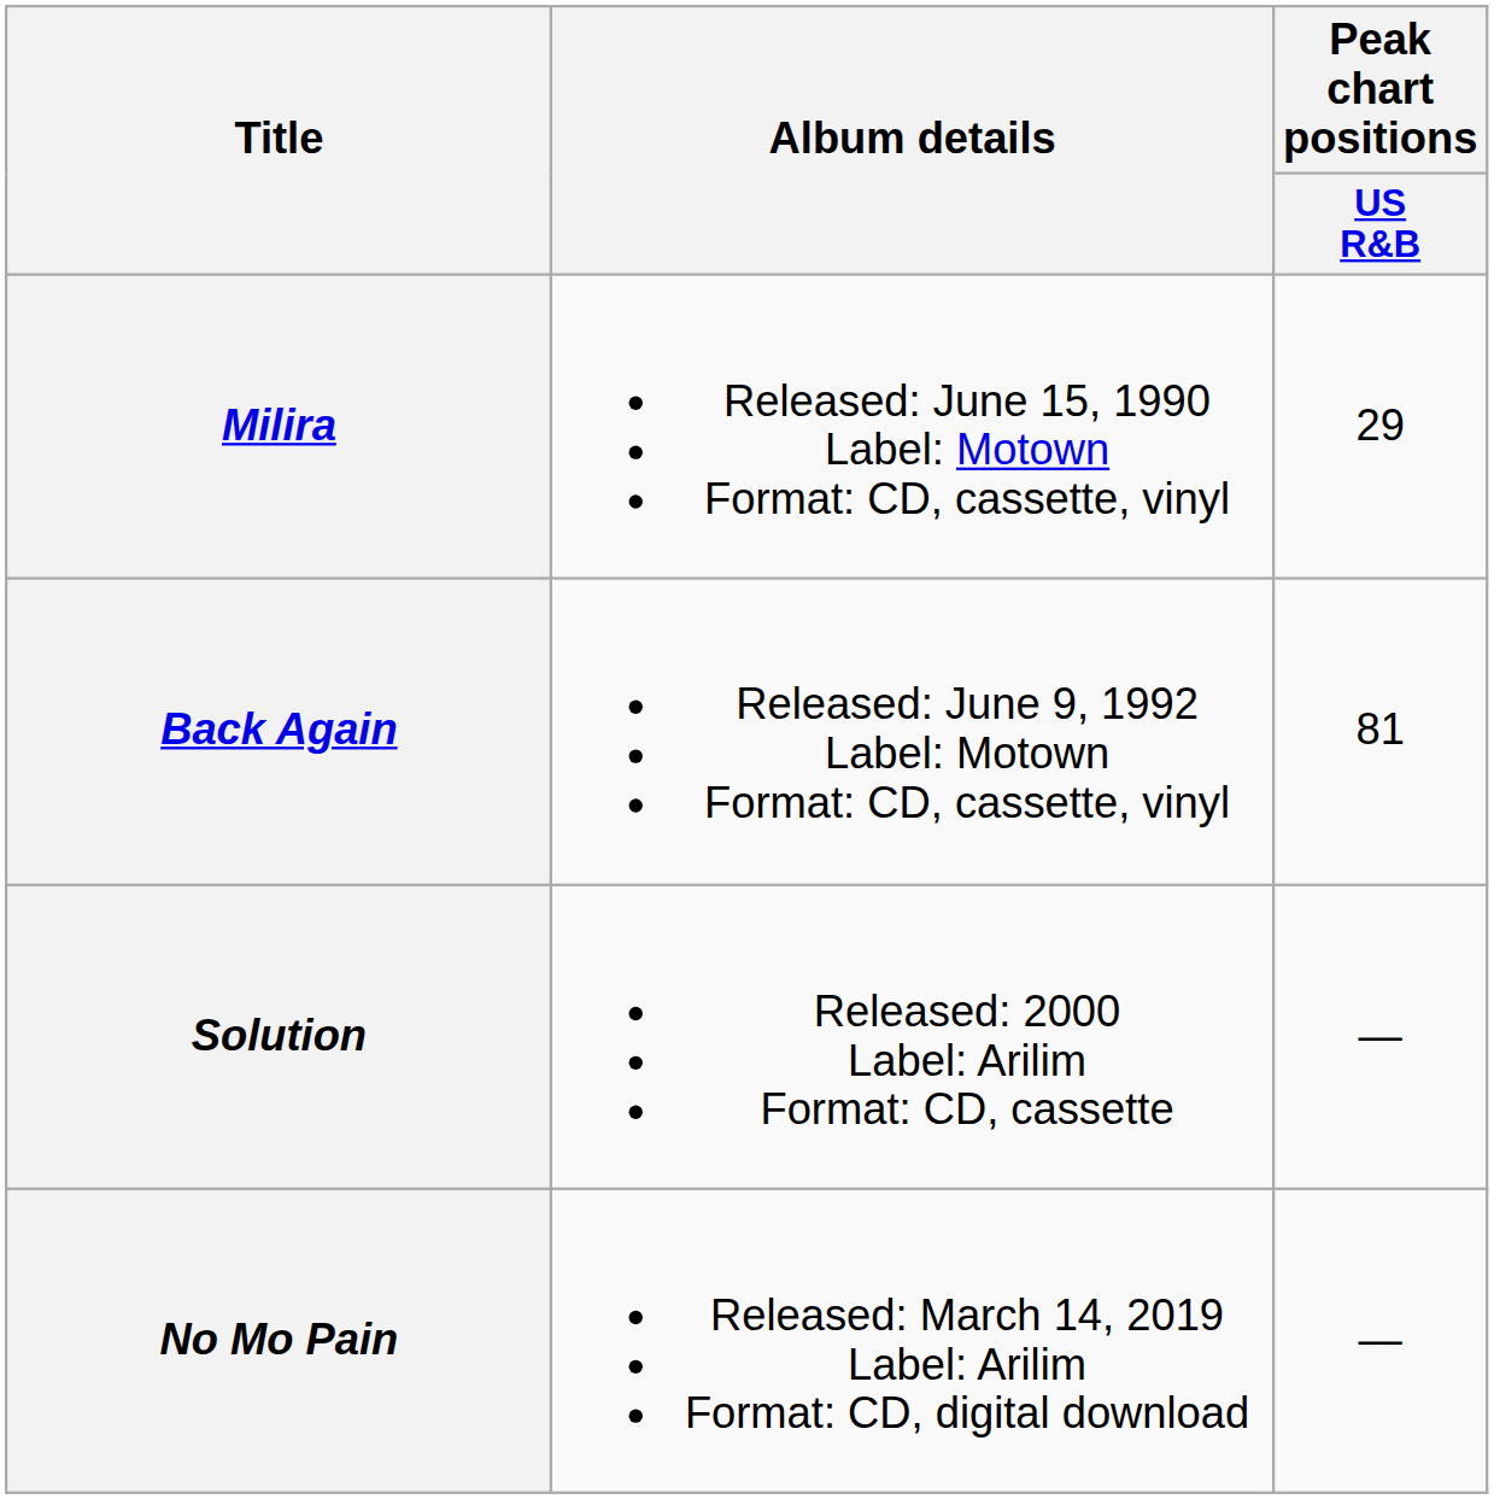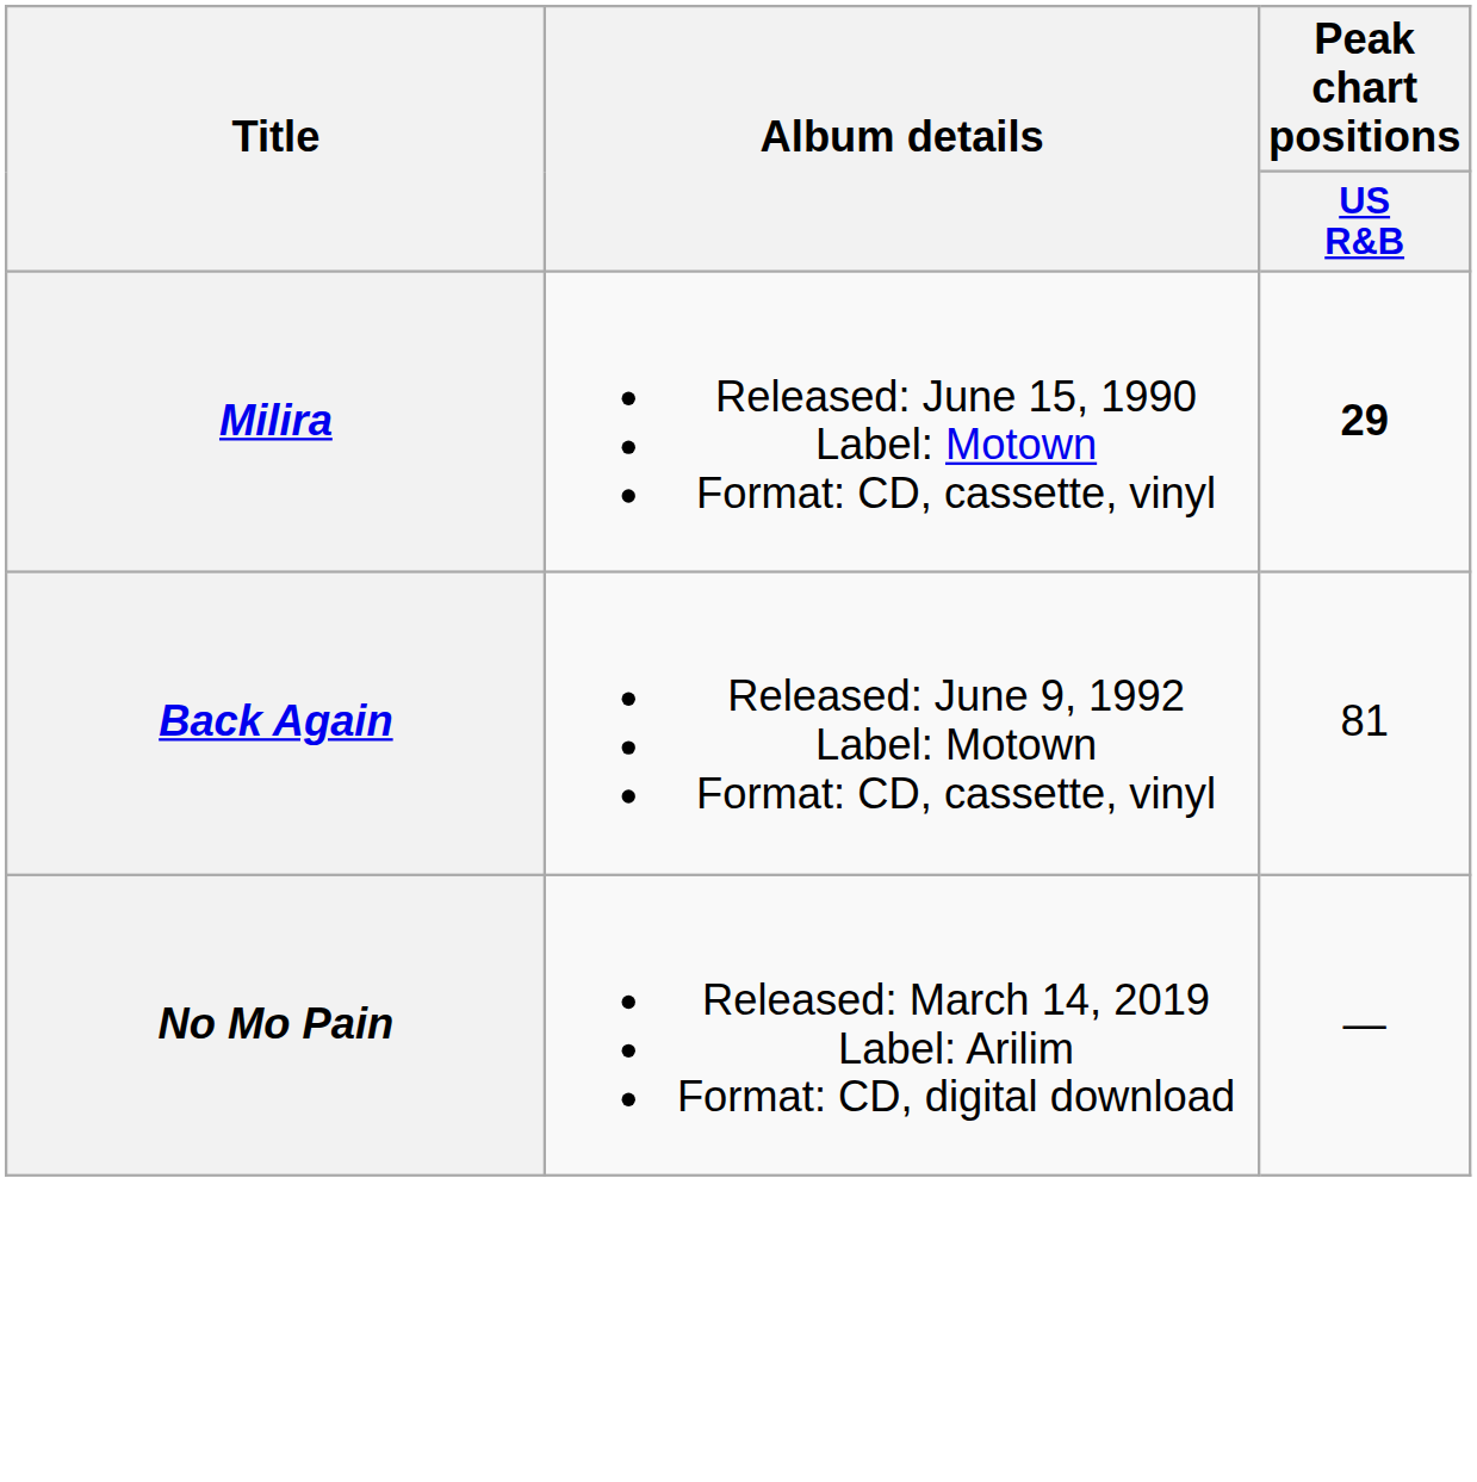 <table class="wikitable plainrowheaders" style="text-align:center;">
 <tr>
 <th scope="col" rowspan="2" style="width:12em;">Title</th>
 <th scope="col" rowspan="2" style="width:16em;">Album details</th>
 <th scope="col" colspan="1">Peak chart positions</th>
 </tr>
 <tr>
 <th style="width:3em;font-size:85%"><a href='#'>US<br>R&B</a><br></th>
 </tr>
 <tr>
 <th scope="row"><em><a href='#'>Milira</a></em></th>
 <td><br><ul><li>Released: June 15, 1990</li><li>Label: <a href='#'>Motown</a></li><li>Format: CD, cassette, vinyl</li></ul></td>
-<td>29</td>
+<td><strong>29</strong></td>
 </tr>
 <tr>
 <th scope="row"><em><a href='#'>Back Again</a></em></th>
 <td><br><ul><li>Released: June 9, 1992</li><li>Label: Motown</li><li>Format: CD, cassette, vinyl</li></ul></td>
 <td>81</td>
 </tr>
 <tr>
-<th scope="row"><em>Solution</em></th>
-<td><br><ul><li>Released: 2000</li><li>Label: Arilim</li><li>Format: CD, cassette</li></ul></td>
-<td>—</td>
-</tr>
-<tr>
 <th scope="row"><em>No Mo Pain</em></th>
 <td><br><ul><li>Released: March 14, 2019</li><li>Label: Arilim</li><li>Format: CD, digital download</li></ul></td>
 <td>—</td>
 </tr>
 </table>
